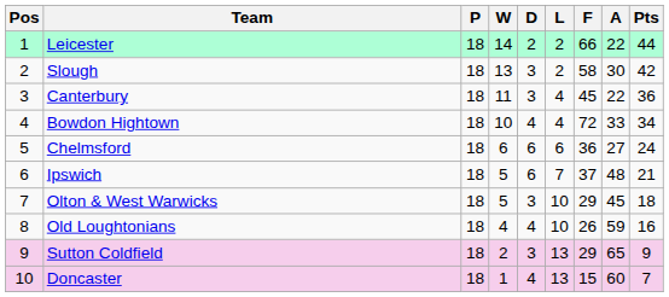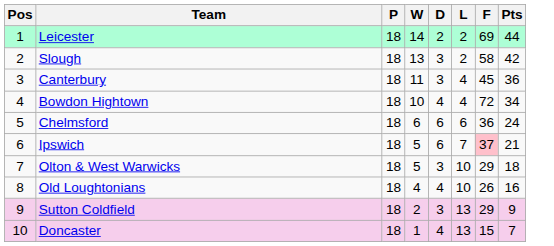 <table class="wikitable" style="font-size: 100%">
 <tr>
 <th width=20>Pos</th>
 <th width=400>Team</th>
 <th width=20>P</th>
 <th width=20>W</th>
 <th width=20>D</th>
 <th width=20>L</th>
 <th width=20>F</th>
-<th width=20>A</th>
 <th width=20>Pts</th>
 </tr>
 <tr align=center style="background: #ADFFD6;">
 <td>1</td>
 <td align="left"><a href='#'>Leicester</a></td>
 <td>18</td>
 <td>14</td>
 <td>2</td>
 <td>2</td>
-<td>66</td>
-<td>22</td>
+<td>69</td>
 <td>44</td>
 </tr>
 <tr align=center>
 <td>2</td>
 <td align="left"><a href='#'>Slough</a></td>
 <td>18</td>
 <td>13</td>
 <td>3</td>
 <td>2</td>
 <td>58</td>
-<td>30</td>
 <td>42</td>
 </tr>
 <tr align=center>
 <td>3</td>
 <td align="left"><a href='#'>Canterbury</a></td>
 <td>18</td>
 <td>11</td>
 <td>3</td>
 <td>4</td>
 <td>45</td>
-<td>22</td>
 <td>36</td>
 </tr>
 <tr align=center>
 <td>4</td>
 <td align="left"><a href='#'>Bowdon Hightown</a></td>
 <td>18</td>
 <td>10</td>
 <td>4</td>
 <td>4</td>
 <td>72</td>
-<td>33</td>
 <td>34</td>
 </tr>
 <tr align=center>
 <td>5</td>
 <td align="left"><a href='#'>Chelmsford</a></td>
 <td>18</td>
 <td>6</td>
 <td>6</td>
 <td>6</td>
 <td>36</td>
-<td>27</td>
 <td>24</td>
 </tr>
 <tr align=center>
 <td>6</td>
 <td align="left"><a href='#'>Ipswich</a></td>
 <td>18</td>
 <td>5</td>
 <td>6</td>
 <td>7</td>
-<td>37</td>
-<td>48</td>
+<td style="background: pink;">37</td>
 <td>21</td>
 </tr>
 <tr align=center>
 <td>7</td>
 <td align="left"><a href='#'>Olton & West Warwicks</a></td>
 <td>18</td>
 <td>5</td>
 <td>3</td>
 <td>10</td>
 <td>29</td>
-<td>45</td>
 <td>18</td>
 </tr>
 <tr align=center>
 <td>8</td>
 <td align="left"><a href='#'>Old Loughtonians</a></td>
 <td>18</td>
 <td>4</td>
 <td>4</td>
 <td>10</td>
 <td>26</td>
-<td>59</td>
 <td>16</td>
 </tr>
 <tr align=center style="background: #F6CEEC;">
 <td>9</td>
 <td align="left"><a href='#'>Sutton Coldfield</a></td>
 <td>18</td>
 <td>2</td>
 <td>3</td>
 <td>13</td>
 <td>29</td>
-<td>65</td>
 <td>9</td>
 </tr>
 <tr align=center style="background: #F6CEEC;">
 <td>10</td>
 <td align="left"><a href='#'>Doncaster</a></td>
 <td>18</td>
 <td>1</td>
 <td>4</td>
 <td>13</td>
 <td>15</td>
-<td>60</td>
 <td>7</td>
 </tr>
 </table>
